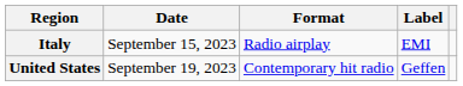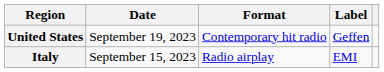 <table class="wikitable plainrowheaders">
 <tr>
 <th scope="col">Region</th>
 <th scope="col">Date</th>
 <th scope="col">Format</th>
 <th scope="col">Label</th>
 <th scope="col"></th>
 </tr>
 <tr>
+<th scope="row">United States</th>
+<td>September 19, 2023</td>
+<td><a href='#'>Contemporary hit radio</a></td>
+<td><a href='#'>Geffen</a></td>
+<td style="text-align:center;"></td>
+</tr>
+<tr>
 <th scope="row">Italy</th>
 <td>September 15, 2023</td>
 <td><a href='#'>Radio airplay</a></td>
 <td><a href='#'>EMI</a></td>
 <td style="text-align:center;"></td>
 </tr>
-<tr>
-<th scope="row">United States</th>
-<td>September 19, 2023</td>
-<td><a href='#'>Contemporary hit radio</a></td>
-<td><a href='#'>Geffen</a></td>
-<td style="text-align:center;"></td>
-</tr>
 </table>
